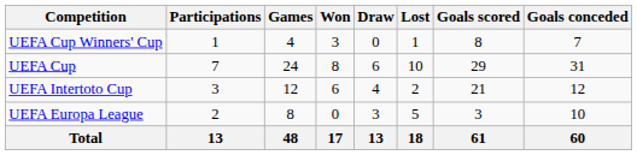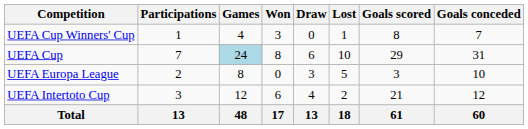 <table class="wikitable sortable" style="text-align: center">
 <tr>
 <th>Competition</th>
 <th>Participations</th>
 <th>Games</th>
 <th>Won</th>
 <th>Draw</th>
 <th>Lost</th>
 <th>Goals scored</th>
 <th>Goals conceded</th>
 </tr>
 <tr>
 <td align=left><a href='#'>UEFA Cup Winners' Cup</a></td>
 <td>1</td>
 <td>4</td>
 <td>3</td>
 <td>0</td>
 <td>1</td>
 <td>8</td>
 <td>7</td>
 </tr>
 <tr>
 <td align=left><a href='#'>UEFA Cup</a></td>
 <td>7</td>
-<td>24</td>
+<td style="background: lightblue;">24</td>
 <td>8</td>
 <td>6</td>
 <td>10</td>
 <td>29</td>
 <td>31</td>
+</tr>
+<tr>
+<td align=left><a href='#'>UEFA Europa League</a></td>
+<td>2</td>
+<td>8</td>
+<td>0</td>
+<td>3</td>
+<td>5</td>
+<td>3</td>
+<td>10</td>
 </tr>
 <tr>
 <td align=left><a href='#'>UEFA Intertoto Cup</a></td>
 <td>3</td>
 <td>12</td>
 <td>6</td>
 <td>4</td>
 <td>2</td>
 <td>21</td>
 <td>12</td>
 </tr>
 <tr>
-<td align=left><a href='#'>UEFA Europa League</a></td>
-<td>2</td>
-<td>8</td>
-<td>0</td>
-<td>3</td>
-<td>5</td>
-<td>3</td>
-<td>10</td>
-</tr>
-<tr>
 <th>Total</th>
 <th>13</th>
 <th>48</th>
 <th>17</th>
 <th>13</th>
 <th>18</th>
 <th>61</th>
 <th>60</th>
 </tr>
 </table>
